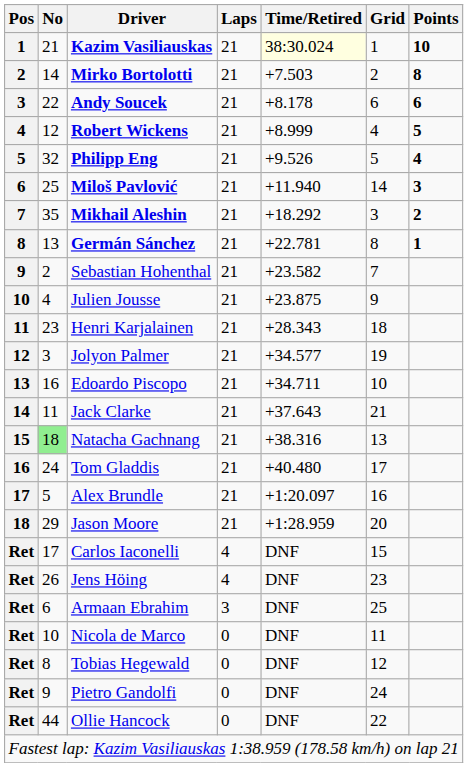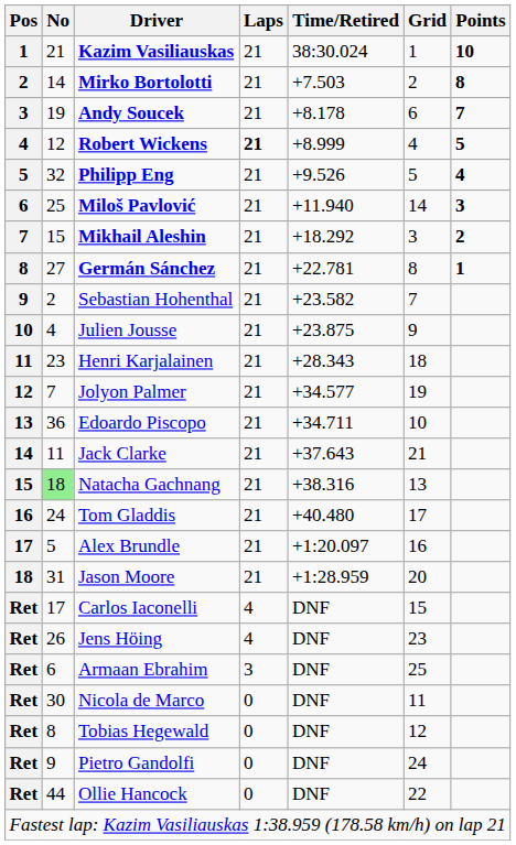 <table class="wikitable" style="font-size:95%">
 <tr>
 <th>Pos</th>
 <th>No</th>
 <th>Driver</th>
 <th>Laps</th>
 <th>Time/Retired</th>
 <th>Grid</th>
 <th>Points</th>
 </tr>
 <tr>
 <th>1</th>
 <td>21</td>
 <td> <strong><a href='#'>Kazim Vasiliauskas</a></strong></td>
 <td>21</td>
-<td style="background: lightyellow;">38:30.024</td>
+<td>38:30.024</td>
 <td>1</td>
 <td><strong>10</strong></td>
 </tr>
 <tr>
 <th>2</th>
 <td>14</td>
 <td> <strong><a href='#'>Mirko Bortolotti</a></strong></td>
 <td>21</td>
 <td>+7.503</td>
 <td>2</td>
 <td><strong>8</strong></td>
 </tr>
 <tr>
 <th>3</th>
-<td>22</td>
+<td>19</td>
 <td> <strong><a href='#'>Andy Soucek</a></strong></td>
 <td>21</td>
 <td>+8.178</td>
 <td>6</td>
-<td><strong>6</strong></td>
+<td><strong>7</strong></td>
 </tr>
 <tr>
 <th>4</th>
 <td>12</td>
 <td> <strong><a href='#'>Robert Wickens</a></strong></td>
-<td>21</td>
+<td><strong>21</strong></td>
 <td>+8.999</td>
 <td>4</td>
 <td><strong>5</strong></td>
 </tr>
 <tr>
 <th>5</th>
 <td>32</td>
 <td> <strong><a href='#'>Philipp Eng</a></strong></td>
 <td>21</td>
 <td>+9.526</td>
 <td>5</td>
 <td><strong>4</strong></td>
 </tr>
 <tr>
 <th>6</th>
 <td>25</td>
 <td> <strong><a href='#'>Miloš Pavlović</a></strong></td>
 <td>21</td>
 <td>+11.940</td>
 <td>14</td>
 <td><strong>3</strong></td>
 </tr>
 <tr>
 <th>7</th>
-<td>35</td>
+<td>15</td>
 <td> <strong><a href='#'>Mikhail Aleshin</a></strong></td>
 <td>21</td>
 <td>+18.292</td>
 <td>3</td>
 <td><strong>2</strong></td>
 </tr>
 <tr>
 <th>8</th>
-<td>13</td>
+<td>27</td>
 <td> <strong><a href='#'>Germán Sánchez</a></strong></td>
 <td>21</td>
 <td>+22.781</td>
 <td>8</td>
 <td><strong>1</strong></td>
 </tr>
 <tr>
 <th>9</th>
 <td>2</td>
 <td> <a href='#'>Sebastian Hohenthal</a></td>
 <td>21</td>
 <td>+23.582</td>
 <td>7</td>
 <td></td>
 </tr>
 <tr>
 <th>10</th>
 <td>4</td>
 <td> <a href='#'>Julien Jousse</a></td>
 <td>21</td>
 <td>+23.875</td>
 <td>9</td>
 <td></td>
 </tr>
 <tr>
 <th>11</th>
 <td>23</td>
 <td> <a href='#'>Henri Karjalainen</a></td>
 <td>21</td>
 <td>+28.343</td>
 <td>18</td>
 <td></td>
 </tr>
 <tr>
 <th>12</th>
-<td>3</td>
+<td>7</td>
 <td> <a href='#'>Jolyon Palmer</a></td>
 <td>21</td>
 <td>+34.577</td>
 <td>19</td>
 <td></td>
 </tr>
 <tr>
 <th>13</th>
-<td>16</td>
+<td>36</td>
 <td> <a href='#'>Edoardo Piscopo</a></td>
 <td>21</td>
 <td>+34.711</td>
 <td>10</td>
 <td></td>
 </tr>
 <tr>
 <th>14</th>
 <td>11</td>
 <td> <a href='#'>Jack Clarke</a></td>
 <td>21</td>
 <td>+37.643</td>
 <td>21</td>
 <td></td>
 </tr>
 <tr>
 <th>15</th>
 <td style="background: lightgreen;">18</td>
 <td> <a href='#'>Natacha Gachnang</a></td>
 <td>21</td>
 <td>+38.316</td>
 <td>13</td>
 <td></td>
 </tr>
 <tr>
 <th>16</th>
 <td>24</td>
 <td> <a href='#'>Tom Gladdis</a></td>
 <td>21</td>
 <td>+40.480</td>
 <td>17</td>
 <td></td>
 </tr>
 <tr>
 <th>17</th>
 <td>5</td>
 <td> <a href='#'>Alex Brundle</a></td>
 <td>21</td>
 <td>+1:20.097</td>
 <td>16</td>
 <td></td>
 </tr>
 <tr>
 <th>18</th>
-<td>29</td>
+<td>31</td>
 <td> <a href='#'>Jason Moore</a></td>
 <td>21</td>
 <td>+1:28.959</td>
 <td>20</td>
 <td></td>
 </tr>
 <tr>
 <th>Ret</th>
 <td>17</td>
 <td> <a href='#'>Carlos Iaconelli</a></td>
 <td>4</td>
 <td>DNF</td>
 <td>15</td>
 <td></td>
 </tr>
 <tr>
 <th>Ret</th>
 <td>26</td>
 <td> <a href='#'>Jens Höing</a></td>
 <td>4</td>
 <td>DNF</td>
 <td>23</td>
 <td></td>
 </tr>
 <tr>
 <th>Ret</th>
 <td>6</td>
 <td> <a href='#'>Armaan Ebrahim</a></td>
 <td>3</td>
 <td>DNF</td>
 <td>25</td>
 <td></td>
 </tr>
 <tr>
 <th>Ret</th>
-<td>10</td>
+<td>30</td>
 <td> <a href='#'>Nicola de Marco</a></td>
 <td>0</td>
 <td>DNF</td>
 <td>11</td>
 <td></td>
 </tr>
 <tr>
 <th>Ret</th>
 <td>8</td>
 <td> <a href='#'>Tobias Hegewald</a></td>
 <td>0</td>
 <td>DNF</td>
 <td>12</td>
 <td></td>
 </tr>
 <tr>
 <th>Ret</th>
 <td>9</td>
 <td> <a href='#'>Pietro Gandolfi</a></td>
 <td>0</td>
 <td>DNF</td>
 <td>24</td>
 <td></td>
 </tr>
 <tr>
 <th>Ret</th>
 <td>44</td>
 <td> <a href='#'>Ollie Hancock</a></td>
 <td>0</td>
 <td>DNF</td>
 <td>22</td>
 <td></td>
 </tr>
 <tr>
 <td colspan=8><em>Fastest lap: <a href='#'>Kazim Vasiliauskas</a> 1:38.959 (178.58 km/h) on lap 21</em></td>
 </tr>
 </table>
